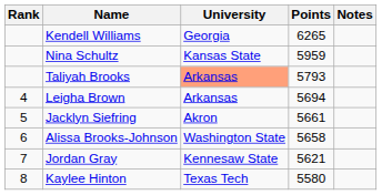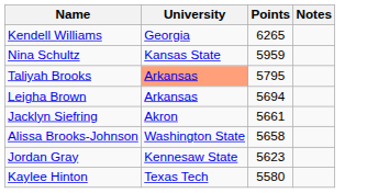 <table class="wikitable sortable" style="text-align:center">
 <tr>
-<th>Rank</th>
 <th>Name</th>
 <th>University</th>
 <th>Points</th>
 <th>Notes</th>
 </tr>
 <tr>
-<td></td>
 <td align=left><a href='#'>Kendell Williams</a></td>
 <td align=left><a href='#'>Georgia</a></td>
 <td>6265</td>
 <td></td>
 </tr>
 <tr>
-<td></td>
 <td align=left><a href='#'>Nina Schultz</a></td>
 <td align=left><a href='#'>Kansas State</a></td>
 <td>5959</td>
 <td></td>
 </tr>
 <tr>
-<td></td>
 <td align=left><a href='#'>Taliyah Brooks</a></td>
 <td align="left" style="background: lightsalmon;"><a href='#'>Arkansas</a></td>
-<td>5793</td>
+<td>5795</td>
 <td></td>
 </tr>
 <tr>
-<td>4</td>
 <td align=left><a href='#'>Leigha Brown</a></td>
 <td align="left"><a href='#'>Arkansas</a></td>
 <td>5694</td>
 <td></td>
 </tr>
 <tr>
-<td>5</td>
 <td align=left><a href='#'>Jacklyn Siefring</a></td>
 <td align="left"><a href='#'>Akron</a></td>
 <td>5661</td>
 <td></td>
 </tr>
 <tr>
-<td>6</td>
 <td align=left><a href='#'>Alissa Brooks-Johnson</a></td>
 <td align="left"><a href='#'>Washington State</a></td>
 <td>5658</td>
 <td></td>
 </tr>
 <tr>
-<td>7</td>
 <td align=left><a href='#'>Jordan Gray</a></td>
 <td align="left"><a href='#'>Kennesaw State</a></td>
-<td>5621</td>
+<td>5623</td>
 <td></td>
 </tr>
 <tr>
-<td>8</td>
 <td align=left><a href='#'>Kaylee Hinton</a></td>
 <td align="left"><a href='#'>Texas Tech</a></td>
 <td>5580</td>
 <td></td>
 </tr>
 </table>
